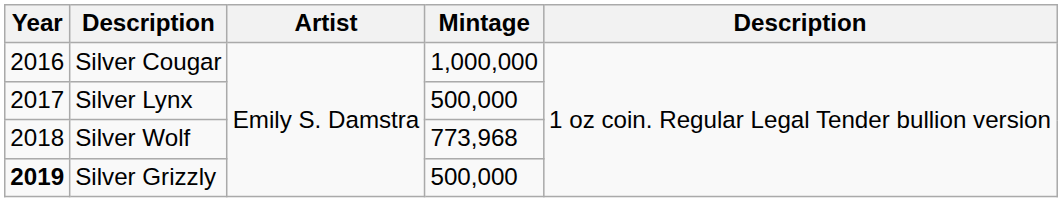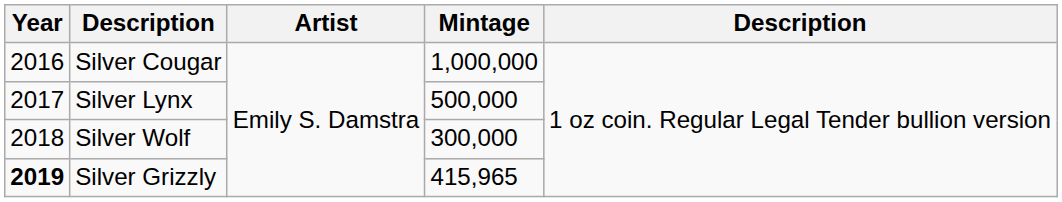 <table class="wikitable">
 <tr>
 <th>Year</th>
 <th>Description</th>
 <th>Artist</th>
 <th>Mintage</th>
 <th>Description</th>
 </tr>
 <tr>
 <td>2016</td>
 <td>Silver Cougar</td>
 <td rowspan="4">Emily S. Damstra</td>
 <td>1,000,000</td>
 <td rowspan="4">1 oz coin. Regular Legal Tender bullion version</td>
 </tr>
 <tr>
 <td>2017</td>
 <td>Silver Lynx</td>
 <td>500,000</td>
 </tr>
 <tr>
 <td>2018</td>
 <td>Silver Wolf</td>
-<td>773,968</td>
+<td>300,000</td>
 </tr>
 <tr>
 <td><strong>2019</strong></td>
 <td>Silver Grizzly</td>
-<td>500,000</td>
+<td>415,965</td>
 </tr>
 </table>
